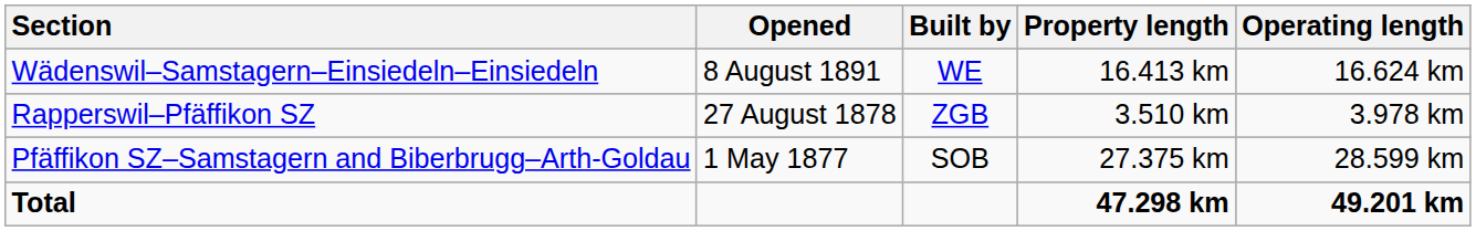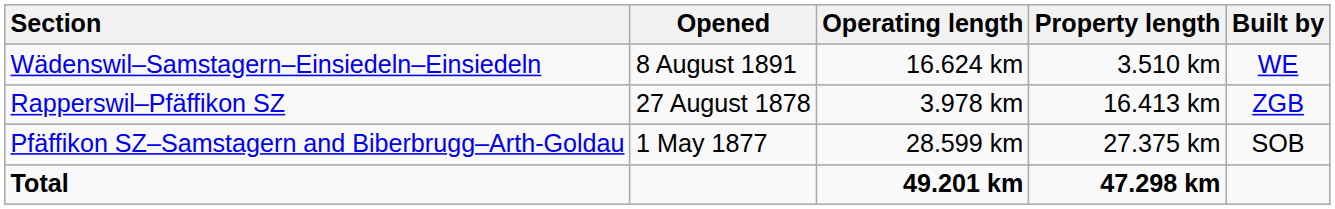 <table class="wikitable">
 <tr>
 <th style="text-align:left">Section</th>
 <th>Opened</th>
+<th>Operating length</th>
+<th>Property length</th>
 <th>Built by</th>
-<th>Property length</th>
-<th>Operating length</th>
 </tr>
 <tr>
 <td><a href='#'>Wädenswil–Samstagern–Einsiedeln–Einsiedeln</a></td>
 <td>8 August 1891</td>
+<td style="text-align:right">16.624 km</td>
+<td style="text-align:right">3.510 km</td>
 <td style="text-align:center"><a href='#'>WE</a></td>
-<td style="text-align:right">16.413 km</td>
-<td style="text-align:right">16.624 km</td>
 </tr>
 <tr>
 <td><a href='#'>Rapperswil–Pfäffikon SZ</a></td>
 <td>27 August 1878</td>
+<td style="text-align:right">3.978 km</td>
+<td style="text-align:right">16.413 km</td>
 <td style="text-align:center"><a href='#'>ZGB</a></td>
-<td style="text-align:right">3.510 km</td>
-<td style="text-align:right">3.978 km</td>
 </tr>
 <tr>
 <td><a href='#'>Pfäffikon SZ–Samstagern and Biberbrugg–Arth-Goldau</a></td>
 <td>1 May 1877</td>
+<td style="text-align:right">28.599 km</td>
+<td style="text-align:right">27.375 km</td>
 <td style="text-align:center">SOB</td>
-<td style="text-align:right">27.375 km</td>
-<td style="text-align:right">28.599 km</td>
 </tr>
 <tr>
 <td><strong>Total</strong></td>
 <td></td>
+<td style="text-align:right"><strong>49.201 km</strong></td>
+<td style="text-align:right"><strong>47.298 km</strong></td>
 <td></td>
-<td style="text-align:right"><strong>47.298 km</strong></td>
-<td style="text-align:right"><strong>49.201 km</strong></td>
 </tr>
 </table>
